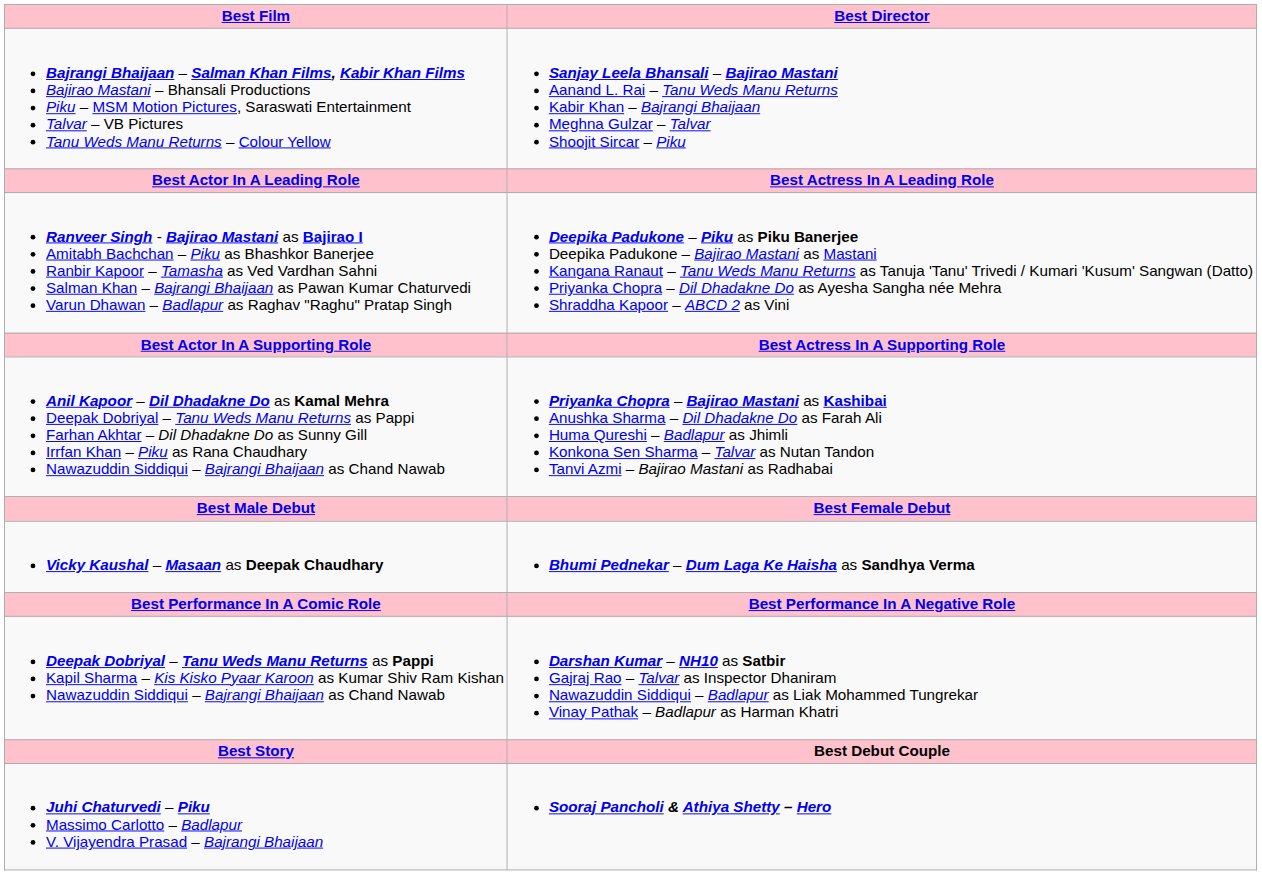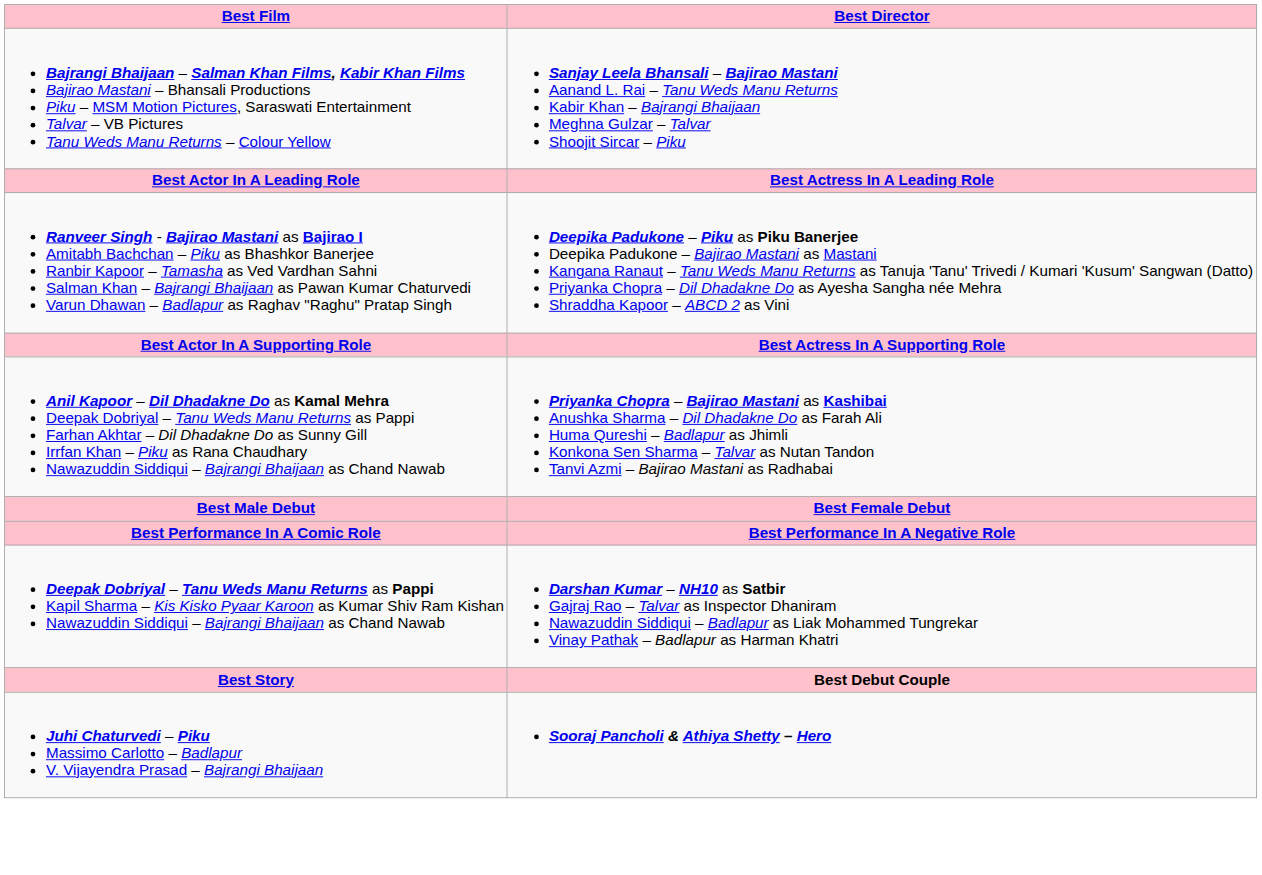 <table class=wikitable style="width=150%">
 <tr>
 <th style="background:#FFC1CC;" ! style="width=50%"><a href='#'>Best Film</a></th>
 <th style="background:#FFC1CC;" ! style="width=50%"><a href='#'>Best Director</a></th>
 </tr>
 <tr>
 <td valign="top"><br><ul><li><strong><em><a href='#'>Bajrangi Bhaijaan</a></em></strong> – <strong><em><a href='#'>Salman Khan Films</a>, <a href='#'>Kabir Khan Films</a></em></strong></li><li><em><a href='#'>Bajirao Mastani</a></em> – Bhansali Productions</li><li><em><a href='#'>Piku</a></em> – <a href='#'>MSM Motion Pictures</a>, Saraswati Entertainment</li><li><em><a href='#'>Talvar</a></em> – VB Pictures</li><li><em><a href='#'>Tanu Weds Manu Returns</a></em> – <a href='#'>Colour Yellow</a></li></ul></td>
 <td valign="top"><br><ul><li><strong><em><a href='#'>Sanjay Leela Bhansali</a></em></strong> – <strong><em><a href='#'>Bajirao Mastani</a></em></strong></li><li><a href='#'>Aanand L. Rai</a> – <em><a href='#'>Tanu Weds Manu Returns</a></em></li><li><a href='#'>Kabir Khan</a> – <em><a href='#'>Bajrangi Bhaijaan</a></em></li><li><a href='#'>Meghna Gulzar</a> – <em><a href='#'>Talvar</a></em></li><li><a href='#'>Shoojit Sircar</a> – <em><a href='#'>Piku</a></em></li></ul></td>
 </tr>
 <tr>
 <th style="background:#FFC1CC;" ! style="width=50%"><a href='#'>Best Actor In A Leading Role</a></th>
 <th style="background:#FFC1CC;" ! style="width=50%"><a href='#'>Best Actress In A Leading Role</a></th>
 </tr>
 <tr>
 <td valign="top"><br><ul><li><strong><em><a href='#'>Ranveer Singh</a></em></strong> - <strong><em><a href='#'>Bajirao Mastani</a></em></strong> as <strong><a href='#'>Bajirao I</a></strong></li><li><a href='#'>Amitabh Bachchan</a> – <em><a href='#'>Piku</a></em> as Bhashkor Banerjee</li><li><a href='#'>Ranbir Kapoor</a> – <em><a href='#'>Tamasha</a></em> as Ved Vardhan Sahni</li><li><a href='#'>Salman Khan</a> – <em><a href='#'>Bajrangi Bhaijaan</a></em> as Pawan Kumar Chaturvedi</li><li><a href='#'>Varun Dhawan</a> – <em><a href='#'>Badlapur</a></em> as Raghav "Raghu" Pratap Singh</li></ul></td>
 <td valign="top"><br><ul><li><strong><em><a href='#'>Deepika Padukone</a></em></strong> – <strong><em><a href='#'>Piku</a></em></strong> as <strong>Piku Banerjee</strong></li><li>Deepika Padukone – <em><a href='#'>Bajirao Mastani</a></em> as <a href='#'>Mastani</a></li><li><a href='#'>Kangana Ranaut</a> – <em><a href='#'>Tanu Weds Manu Returns</a></em> as Tanuja 'Tanu' Trivedi / Kumari 'Kusum' Sangwan (Datto)</li><li><a href='#'>Priyanka Chopra</a> – <em><a href='#'>Dil Dhadakne Do</a></em> as Ayesha Sangha née Mehra</li><li><a href='#'>Shraddha Kapoor</a> – <em><a href='#'>ABCD 2</a></em> as Vini</li></ul></td>
 </tr>
 <tr>
 <th style="background:#FFC1CC;" ! style="width=50%"><a href='#'>Best Actor In A Supporting Role</a></th>
 <th style="background:#FFC1CC;" ! style="width=50%"><a href='#'>Best Actress In A Supporting Role</a></th>
 </tr>
 <tr>
 <td valign="top"><br><ul><li><strong><em><a href='#'>Anil Kapoor</a></em></strong> – <strong><em><a href='#'>Dil Dhadakne Do</a></em></strong> as <strong>Kamal Mehra</strong></li><li><a href='#'>Deepak Dobriyal</a> – <em><a href='#'>Tanu Weds Manu Returns</a></em> as Pappi</li><li><a href='#'>Farhan Akhtar</a> – <em>Dil Dhadakne Do</em> as Sunny Gill</li><li><a href='#'>Irrfan Khan</a> – <em><a href='#'>Piku</a></em> as Rana Chaudhary</li><li><a href='#'>Nawazuddin Siddiqui</a> – <em><a href='#'>Bajrangi Bhaijaan</a></em> as Chand Nawab</li></ul></td>
 <td valign="top"><br><ul><li><strong><em><a href='#'>Priyanka Chopra</a></em></strong> – <strong><em><a href='#'>Bajirao Mastani</a></em></strong> as <strong><a href='#'>Kashibai</a></strong></li><li><a href='#'>Anushka Sharma</a> – <em><a href='#'>Dil Dhadakne Do</a></em> as Farah Ali</li><li><a href='#'>Huma Qureshi</a> – <em><a href='#'>Badlapur</a></em> as Jhimli</li><li><a href='#'>Konkona Sen Sharma</a> – <em><a href='#'>Talvar</a></em> as Nutan Tandon</li><li><a href='#'>Tanvi Azmi</a> – <em>Bajirao Mastani</em> as Radhabai</li></ul></td>
 </tr>
 <tr>
 <th style="background:#FFC1CC;" ! style="width=50%"><a href='#'>Best Male Debut</a></th>
 <th style="background:#FFC1CC;" ! style="width=50%"><a href='#'>Best Female Debut</a></th>
 </tr>
 <tr>
-<td valign="top"><br><ul><li><strong><em><a href='#'>Vicky Kaushal</a></em></strong> – <strong><em><a href='#'>Masaan</a></em></strong> as <strong>Deepak Chaudhary</strong></li></ul></td>
-<td valign="top"><br><ul><li><strong><em><a href='#'>Bhumi Pednekar</a></em></strong> – <strong><em><a href='#'>Dum Laga Ke Haisha</a></em></strong> as <strong>Sandhya Verma</strong></li></ul></td>
-</tr>
-<tr>
 <th style="background:#FFC1CC;" ! style="width=50%"><a href='#'>Best Performance In A Comic Role</a></th>
 <th style="background:#FFC1CC;" ! style="width=50%"><a href='#'>Best Performance In A Negative Role</a></th>
 </tr>
 <tr>
 <td valign="top"><br><ul><li><strong><em><a href='#'>Deepak Dobriyal</a></em></strong> – <strong><em><a href='#'>Tanu Weds Manu Returns</a></em></strong> as <strong>Pappi</strong></li><li><a href='#'>Kapil Sharma</a> – <em><a href='#'>Kis Kisko Pyaar Karoon</a></em> as Kumar Shiv Ram Kishan</li><li><a href='#'>Nawazuddin Siddiqui</a> – <em><a href='#'>Bajrangi Bhaijaan</a></em> as Chand Nawab</li></ul></td>
 <td valign="top"><br><ul><li><strong><em><a href='#'>Darshan Kumar</a></em></strong> – <strong><em><a href='#'>NH10</a></em></strong> as <strong>Satbir</strong></li><li><a href='#'>Gajraj Rao</a> – <em><a href='#'>Talvar</a></em> as Inspector Dhaniram</li><li><a href='#'>Nawazuddin Siddiqui</a> – <em><a href='#'>Badlapur</a></em> as Liak Mohammed Tungrekar</li><li><a href='#'>Vinay Pathak</a> – <em>Badlapur</em> as Harman Khatri</li></ul></td>
 </tr>
 <tr>
 <th style="background:#FFC1CC;" ! style="width=50%"><a href='#'>Best Story</a></th>
 <th style="background:#FFC1CC;" ! style="width=50%">Best Debut Couple</th>
 </tr>
 <tr>
 <td valign="top"><br><ul><li><strong><em><a href='#'>Juhi Chaturvedi</a></em></strong> – <strong><em><a href='#'>Piku</a></em></strong></li><li><a href='#'>Massimo Carlotto</a> – <em><a href='#'>Badlapur</a></em></li><li><a href='#'>V. Vijayendra Prasad</a> – <em><a href='#'>Bajrangi Bhaijaan</a></em></li></ul></td>
 <td valign="top"><br><ul><li><strong><em><a href='#'>Sooraj Pancholi</a></em></strong> <strong><em>& <a href='#'>Athiya Shetty</a> –</em></strong> <strong><em><a href='#'>Hero</a></em></strong></li></ul></td>
 </tr>
 </table>
